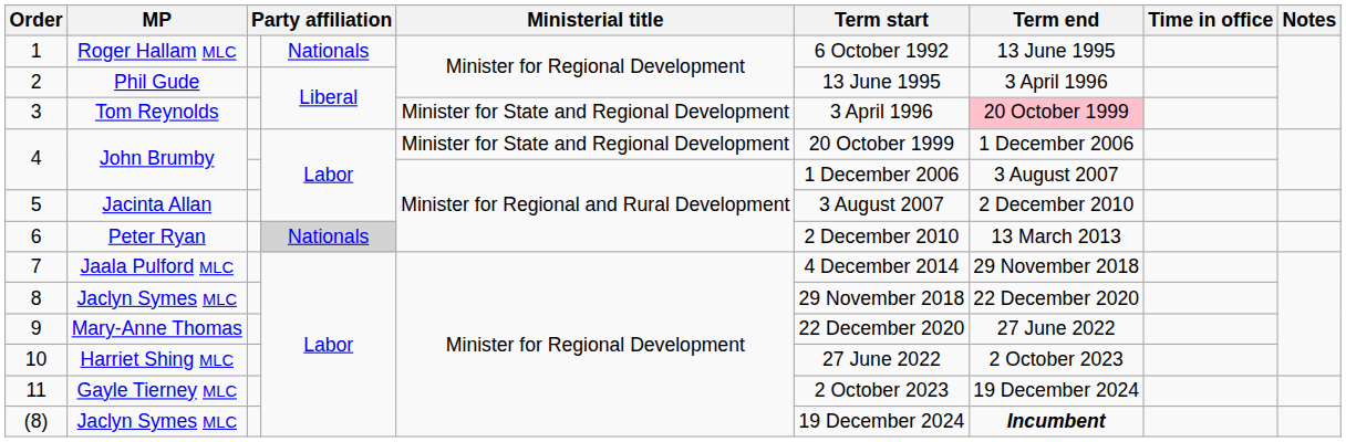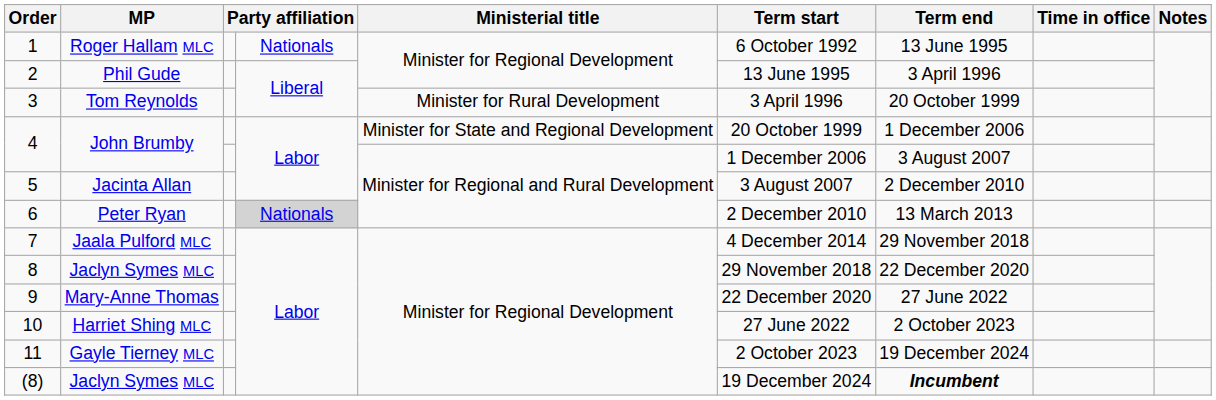 <table class="wikitable" style="text-align:center">
 <tr>
 <th>Order</th>
 <th>MP</th>
 <th colspan="2">Party affiliation</th>
 <th>Ministerial title</th>
 <th>Term start</th>
 <th>Term end</th>
 <th>Time in office</th>
 <th>Notes</th>
 </tr>
 <tr>
 <td>1</td>
 <td><a href='#'>Roger Hallam</a> <a href='#'><small>MLC</small></a></td>
 <td></td>
 <td><a href='#'>Nationals</a></td>
 <td rowspan="2">Minister for Regional Development</td>
 <td>6 October 1992</td>
 <td>13 June 1995</td>
 <td></td>
 <td rowspan="3"></td>
 </tr>
 <tr>
 <td>2</td>
 <td><a href='#'>Phil Gude</a> </td>
 <td></td>
 <td rowspan="2"><a href='#'>Liberal</a></td>
 <td>13 June 1995</td>
 <td>3 April 1996</td>
 <td></td>
 </tr>
 <tr>
 <td>3</td>
 <td><a href='#'>Tom Reynolds</a> </td>
 <td></td>
-<td>Minister for State and Regional Development</td>
+<td>Minister for Rural Development</td>
 <td>3 April 1996</td>
-<td style="background: pink;">20 October 1999</td>
+<td>20 October 1999</td>
 <td></td>
 </tr>
 <tr>
 <td rowspan="2">4</td>
 <td rowspan="2"><a href='#'>John Brumby</a> </td>
 <td></td>
 <td rowspan="3"><a href='#'>Labor</a></td>
 <td>Minister for State and Regional Development</td>
 <td>20 October 1999</td>
 <td>1 December 2006</td>
 <td></td>
 <td rowspan="2"></td>
 </tr>
 <tr>
 <td></td>
 <td rowspan="3">Minister for Regional and Rural Development</td>
 <td>1 December 2006</td>
 <td>3 August 2007</td>
 <td></td>
 </tr>
 <tr>
 <td>5</td>
 <td><a href='#'>Jacinta Allan</a> </td>
 <td></td>
 <td>3 August 2007</td>
 <td>2 December 2010</td>
 <td></td>
 <td></td>
 </tr>
 <tr>
 <td>6</td>
 <td><a href='#'>Peter Ryan</a> </td>
 <td></td>
 <td style="background: lightgrey;"><a href='#'>Nationals</a></td>
 <td>2 December 2010</td>
 <td>13 March 2013</td>
 <td></td>
 <td></td>
 </tr>
 <tr>
 <td>7</td>
 <td><a href='#'>Jaala Pulford</a> <a href='#'><small>MLC</small></a></td>
 <td></td>
 <td rowspan="6"><a href='#'>Labor</a></td>
 <td rowspan="6">Minister for Regional Development</td>
 <td>4 December 2014</td>
 <td>29 November 2018</td>
 <td></td>
 <td rowspan="4"></td>
 </tr>
 <tr>
 <td>8</td>
 <td><a href='#'>Jaclyn Symes</a> <a href='#'><small>MLC</small></a></td>
 <td></td>
 <td>29 November 2018</td>
 <td>22 December 2020</td>
 <td></td>
 </tr>
 <tr>
 <td>9</td>
 <td><a href='#'>Mary-Anne Thomas</a> </td>
 <td></td>
 <td>22 December 2020</td>
 <td>27 June 2022</td>
 <td></td>
 </tr>
 <tr>
 <td>10</td>
 <td><a href='#'>Harriet Shing</a> <a href='#'><small>MLC</small></a></td>
 <td></td>
 <td>27 June 2022</td>
 <td>2 October 2023</td>
 <td></td>
 </tr>
 <tr>
 <td>11</td>
 <td><a href='#'>Gayle Tierney</a> <a href='#'><small>MLC</small></a></td>
 <td></td>
 <td>2 October 2023</td>
 <td>19 December 2024</td>
 <td></td>
 <td></td>
 </tr>
 <tr>
 <td>(8)</td>
 <td><a href='#'>Jaclyn Symes</a> <a href='#'><small>MLC</small></a></td>
 <td></td>
 <td>19 December 2024</td>
 <td><strong><em>Incumbent</em></strong></td>
 <td></td>
 <td></td>
 </tr>
 </table>
